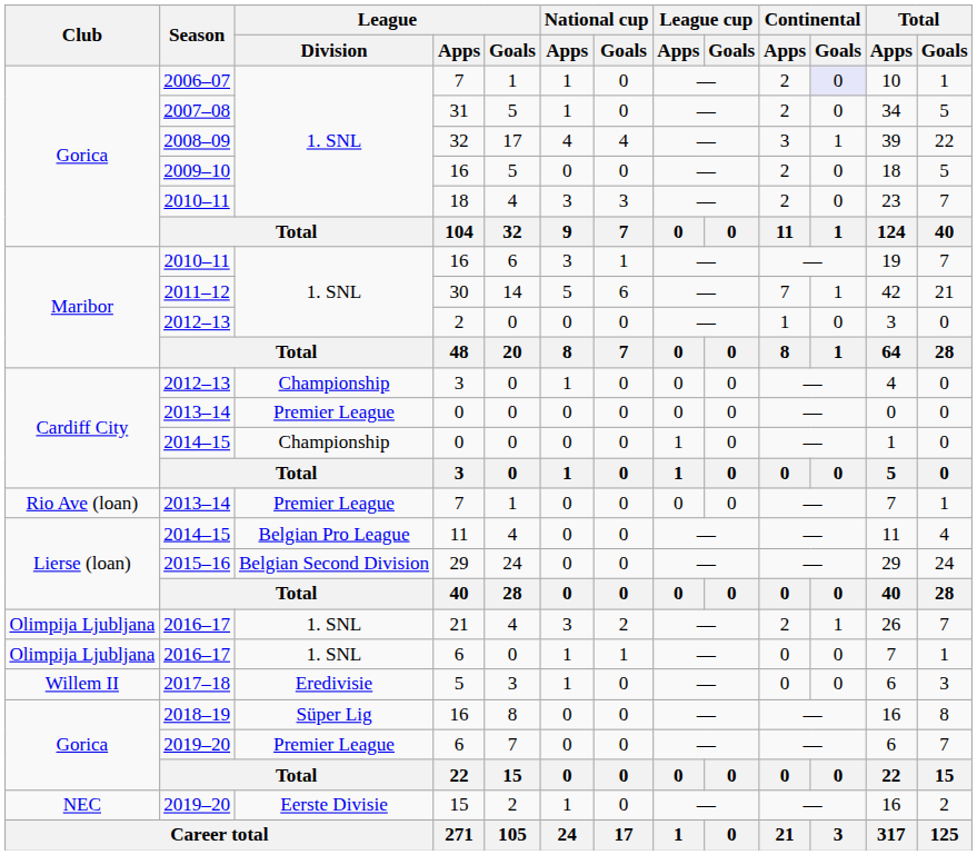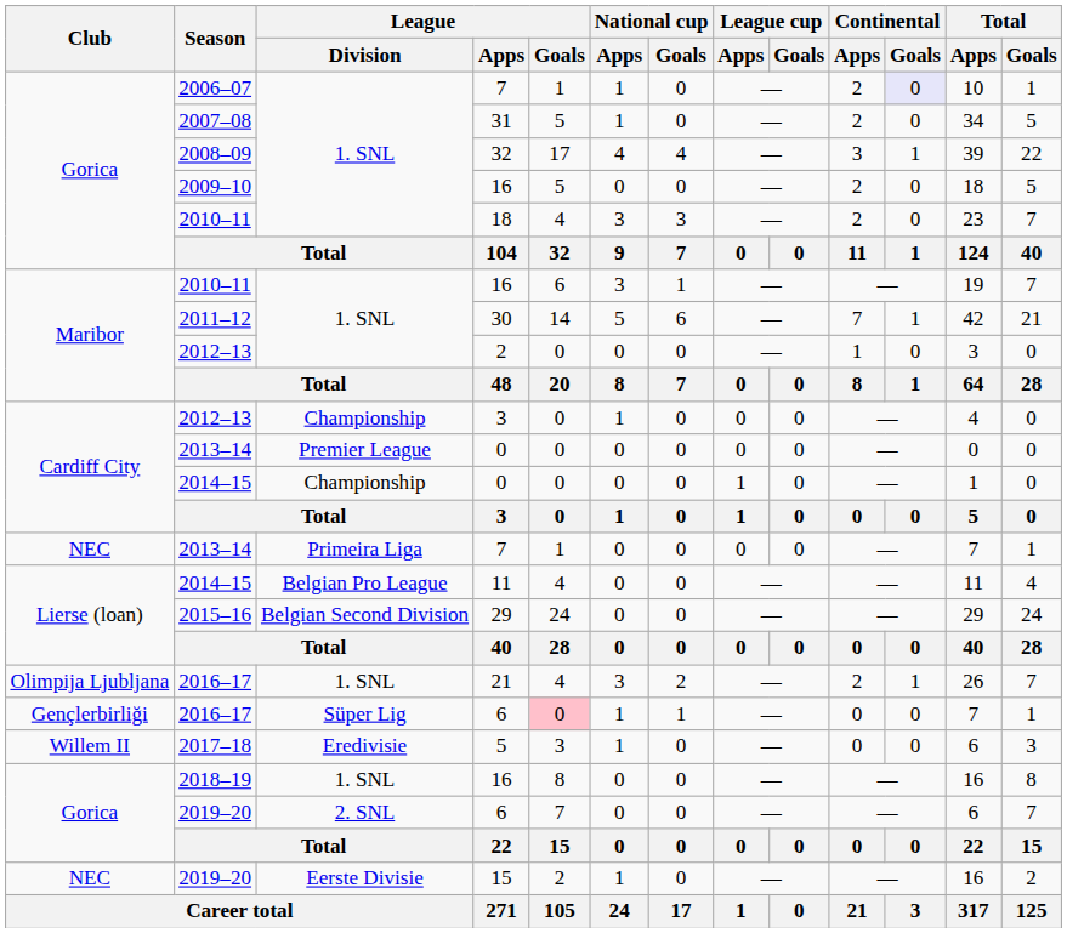 <table class="wikitable" style="text-align:center">
 <tr>
 <th rowspan="2">Club</th>
 <th rowspan="2">Season</th>
 <th colspan="3">League</th>
 <th colspan="2">National cup</th>
 <th colspan="2">League cup</th>
 <th colspan="2">Continental</th>
 <th colspan="2">Total</th>
 </tr>
 <tr>
 <th>Division</th>
 <th>Apps</th>
 <th>Goals</th>
 <th>Apps</th>
 <th>Goals</th>
 <th>Apps</th>
 <th>Goals</th>
 <th>Apps</th>
 <th>Goals</th>
 <th>Apps</th>
 <th>Goals</th>
 </tr>
 <tr>
 <td rowspan="6"><a href='#'>Gorica</a></td>
 <td><a href='#'>2006–07</a></td>
 <td rowspan="5"><a href='#'>1. SNL</a></td>
 <td>7</td>
 <td>1</td>
 <td>1</td>
 <td>0</td>
 <td colspan="2">—</td>
 <td>2</td>
 <td style="background: lavender;">0</td>
 <td>10</td>
 <td>1</td>
 </tr>
 <tr>
 <td><a href='#'>2007–08</a></td>
 <td>31</td>
 <td>5</td>
 <td>1</td>
 <td>0</td>
 <td colspan="2">—</td>
 <td>2</td>
 <td>0</td>
 <td>34</td>
 <td>5</td>
 </tr>
 <tr>
 <td><a href='#'>2008–09</a></td>
 <td>32</td>
 <td>17</td>
 <td>4</td>
 <td>4</td>
 <td colspan="2">—</td>
 <td>3</td>
 <td>1</td>
 <td>39</td>
 <td>22</td>
 </tr>
 <tr>
 <td><a href='#'>2009–10</a></td>
 <td>16</td>
 <td>5</td>
 <td>0</td>
 <td>0</td>
 <td colspan="2">—</td>
 <td>2</td>
 <td>0</td>
 <td>18</td>
 <td>5</td>
 </tr>
 <tr>
 <td><a href='#'>2010–11</a></td>
 <td>18</td>
 <td>4</td>
 <td>3</td>
 <td>3</td>
 <td colspan="2">—</td>
 <td>2</td>
 <td>0</td>
 <td>23</td>
 <td>7</td>
 </tr>
 <tr>
 <th colspan="2">Total</th>
 <th>104</th>
 <th>32</th>
 <th>9</th>
 <th>7</th>
 <th>0</th>
 <th>0</th>
 <th>11</th>
 <th>1</th>
 <th>124</th>
 <th>40</th>
 </tr>
 <tr>
 <td rowspan="4"><a href='#'>Maribor</a></td>
 <td><a href='#'>2010–11</a></td>
 <td rowspan="3">1. SNL</td>
 <td>16</td>
 <td>6</td>
 <td>3</td>
 <td>1</td>
 <td colspan="2">—</td>
 <td colspan="2">—</td>
 <td>19</td>
 <td>7</td>
 </tr>
 <tr>
 <td><a href='#'>2011–12</a></td>
 <td>30</td>
 <td>14</td>
 <td>5</td>
 <td>6</td>
 <td colspan="2">—</td>
 <td>7</td>
 <td>1</td>
 <td>42</td>
 <td>21</td>
 </tr>
 <tr>
 <td><a href='#'>2012–13</a></td>
 <td>2</td>
 <td>0</td>
 <td>0</td>
 <td>0</td>
 <td colspan="2">—</td>
 <td>1</td>
 <td>0</td>
 <td>3</td>
 <td>0</td>
 </tr>
 <tr>
 <th colspan="2">Total</th>
 <th>48</th>
 <th>20</th>
 <th>8</th>
 <th>7</th>
 <th>0</th>
 <th>0</th>
 <th>8</th>
 <th>1</th>
 <th>64</th>
 <th>28</th>
 </tr>
 <tr>
 <td rowspan="4"><a href='#'>Cardiff City</a></td>
 <td><a href='#'>2012–13</a></td>
 <td><a href='#'>Championship</a></td>
 <td>3</td>
 <td>0</td>
 <td>1</td>
 <td>0</td>
 <td>0</td>
 <td>0</td>
 <td colspan="2">—</td>
 <td>4</td>
 <td>0</td>
 </tr>
 <tr>
 <td><a href='#'>2013–14</a></td>
 <td><a href='#'>Premier League</a></td>
 <td>0</td>
 <td>0</td>
 <td>0</td>
 <td>0</td>
 <td>0</td>
 <td>0</td>
 <td colspan="2">—</td>
 <td>0</td>
 <td>0</td>
 </tr>
 <tr>
 <td><a href='#'>2014–15</a></td>
 <td>Championship</td>
 <td>0</td>
 <td>0</td>
 <td>0</td>
 <td>0</td>
 <td>1</td>
 <td>0</td>
 <td colspan="2">—</td>
 <td>1</td>
 <td>0</td>
 </tr>
 <tr>
 <th colspan="2">Total</th>
 <th>3</th>
 <th>0</th>
 <th>1</th>
 <th>0</th>
 <th>1</th>
 <th>0</th>
 <th>0</th>
 <th>0</th>
 <th>5</th>
 <th>0</th>
 </tr>
 <tr>
-<td><a href='#'>Rio Ave</a> (loan)</td>
+<td><a href='#'>NEC</a></td>
 <td><a href='#'>2013–14</a></td>
-<td><a href='#'>Premier League</a></td>
+<td><a href='#'>Primeira Liga</a></td>
 <td>7</td>
 <td>1</td>
 <td>0</td>
 <td>0</td>
 <td>0</td>
 <td 0>0</td>
 <td colspan="2">—</td>
 <td>7</td>
 <td>1</td>
 </tr>
 <tr>
 <td rowspan="3"><a href='#'>Lierse</a> (loan)</td>
 <td><a href='#'>2014–15</a></td>
 <td><a href='#'>Belgian Pro League</a></td>
 <td>11</td>
 <td>4</td>
 <td>0</td>
 <td>0</td>
 <td colspan="2">—</td>
 <td colspan="2">—</td>
 <td>11</td>
 <td>4</td>
 </tr>
 <tr>
 <td><a href='#'>2015–16</a></td>
 <td><a href='#'>Belgian Second Division</a></td>
 <td>29</td>
 <td>24</td>
 <td>0</td>
 <td>0</td>
 <td colspan="2">—</td>
 <td colspan="2">—</td>
 <td>29</td>
 <td>24</td>
 </tr>
 <tr>
 <th colspan="2">Total</th>
 <th>40</th>
 <th>28</th>
 <th>0</th>
 <th>0</th>
 <th>0</th>
 <th>0</th>
 <th>0</th>
 <th>0</th>
 <th>40</th>
 <th>28</th>
 </tr>
 <tr>
 <td><a href='#'>Olimpija Ljubljana</a></td>
 <td><a href='#'>2016–17</a></td>
 <td>1. SNL</td>
 <td>21</td>
 <td>4</td>
 <td>3</td>
 <td>2</td>
 <td colspan="2">—</td>
 <td>2</td>
 <td>1</td>
 <td>26</td>
 <td>7</td>
 </tr>
 <tr>
-<td><a href='#'>Olimpija Ljubljana</a></td>
+<td><a href='#'>Gençlerbirliği</a></td>
 <td><a href='#'>2016–17</a></td>
-<td>1. SNL</td>
+<td><a href='#'>Süper Lig</a></td>
 <td>6</td>
-<td>0</td>
+<td style="background: pink;">0</td>
 <td>1</td>
 <td>1</td>
 <td colspan="2">—</td>
 <td>0</td>
 <td>0</td>
 <td>7</td>
 <td>1</td>
 </tr>
 <tr>
 <td><a href='#'>Willem II</a></td>
 <td><a href='#'>2017–18</a></td>
 <td><a href='#'>Eredivisie</a></td>
 <td>5</td>
 <td>3</td>
 <td>1</td>
 <td>0</td>
 <td colspan="2">—</td>
 <td>0</td>
 <td>0</td>
 <td>6</td>
 <td>3</td>
 </tr>
 <tr>
 <td rowspan="3"><a href='#'>Gorica</a></td>
 <td><a href='#'>2018–19</a></td>
-<td><a href='#'>Süper Lig</a></td>
+<td>1. SNL</td>
 <td>16</td>
 <td>8</td>
 <td>0</td>
 <td>0</td>
 <td colspan="2">—</td>
 <td colspan="2">—</td>
 <td>16</td>
 <td>8</td>
 </tr>
 <tr>
 <td><a href='#'>2019–20</a></td>
-<td><a href='#'>Premier League</a></td>
+<td><a href='#'>2. SNL</a></td>
 <td>6</td>
 <td>7</td>
 <td>0</td>
 <td>0</td>
 <td colspan="2">—</td>
 <td colspan="2">—</td>
 <td>6</td>
 <td>7</td>
 </tr>
 <tr>
 <th colspan="2">Total</th>
 <th>22</th>
 <th>15</th>
 <th>0</th>
 <th>0</th>
 <th>0</th>
 <th>0</th>
 <th>0</th>
 <th>0</th>
 <th>22</th>
 <th>15</th>
 </tr>
 <tr>
 <td><a href='#'>NEC</a></td>
 <td><a href='#'>2019–20</a></td>
 <td><a href='#'>Eerste Divisie</a></td>
 <td>15</td>
 <td>2</td>
 <td>1</td>
 <td>0</td>
 <td colspan="2">—</td>
 <td colspan="2">—</td>
 <td>16</td>
 <td>2</td>
 </tr>
 <tr>
 <th colspan="3">Career total</th>
 <th>271</th>
 <th>105</th>
 <th>24</th>
 <th>17</th>
 <th>1</th>
 <th>0</th>
 <th>21</th>
 <th>3</th>
 <th>317</th>
 <th>125</th>
 </tr>
 </table>
